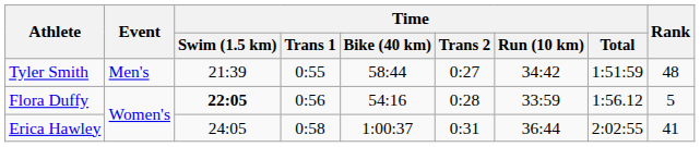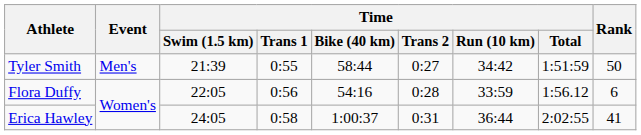 <table class=wikitable style="font-size:90%;text-align:center">
 <tr>
 <th rowspan=2>Athlete</th>
 <th rowspan=2>Event</th>
 <th colspan=6>Time</th>
 <th rowspan=2>Rank</th>
 </tr>
 <tr style="font-size:95%">
 <th>Swim (1.5 km)</th>
 <th>Trans 1</th>
 <th>Bike (40 km)</th>
 <th>Trans 2</th>
 <th>Run (10 km)</th>
 <th>Total</th>
 </tr>
 <tr>
 <td align=left><a href='#'>Tyler Smith</a></td>
 <td align=left><a href='#'>Men's</a></td>
 <td>21:39</td>
 <td>0:55</td>
 <td>58:44</td>
 <td>0:27</td>
 <td>34:42</td>
 <td>1:51:59</td>
-<td>48</td>
+<td>50</td>
 </tr>
 <tr>
 <td align=left><a href='#'>Flora Duffy</a></td>
 <td align=left rowspan=2><a href='#'>Women's</a></td>
-<td><strong>22:05</strong></td>
+<td>22:05</td>
 <td>0:56</td>
 <td>54:16</td>
 <td>0:28</td>
 <td>33:59</td>
 <td>1:56.12</td>
-<td>5</td>
+<td>6</td>
 </tr>
 <tr>
 <td align=left><a href='#'>Erica Hawley</a></td>
 <td>24:05</td>
 <td>0:58</td>
 <td>1:00:37</td>
 <td>0:31</td>
 <td>36:44</td>
 <td>2:02:55</td>
 <td>41</td>
 </tr>
 </table>
